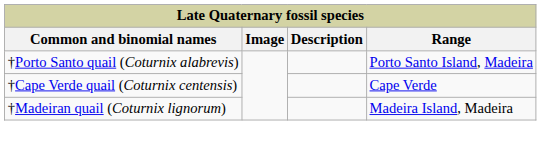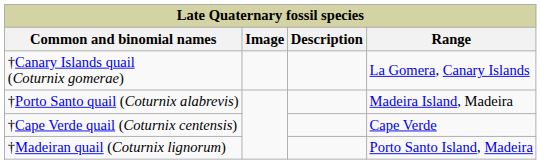 <table class="wikitable sortable">
 <tr>
 <th colspan="4" align="center" style="background-color: #D3D3A4">Late Quaternary fossil species</th>
 </tr>
 <tr>
 <th>Common and binomial names</th>
 <th class="unsortable">Image</th>
 <th>Description</th>
 <th>Range</th>
 </tr>
 <tr>
+<td>†<a href='#'>Canary Islands quail</a><br>(<em>Coturnix gomerae</em>)</td>
+<td></td>
+<td></td>
+<td><a href='#'>La Gomera</a>, <a href='#'>Canary Islands</a></td>
+</tr>
+<tr>
 <td>†<a href='#'>Porto Santo quail</a> (<em>Coturnix alabrevis</em>)</td>
 <td rowspan="3"></td>
 <td></td>
-<td><a href='#'>Porto Santo Island</a>, <a href='#'>Madeira</a></td>
+<td><a href='#'>Madeira Island</a>, Madeira</td>
 </tr>
 <tr>
 <td>†<a href='#'>Cape Verde quail</a> (<em>Coturnix centensis</em>)</td>
 <td></td>
 <td><a href='#'>Cape Verde</a></td>
 </tr>
 <tr>
 <td>†<a href='#'>Madeiran quail</a> (<em>Coturnix lignorum</em>)</td>
 <td></td>
-<td><a href='#'>Madeira Island</a>, Madeira</td>
+<td><a href='#'>Porto Santo Island</a>, <a href='#'>Madeira</a></td>
 </tr>
 </table>
